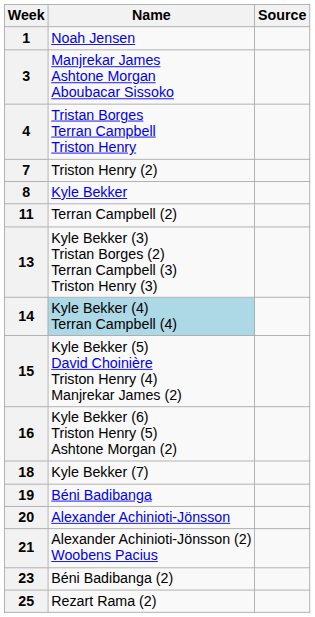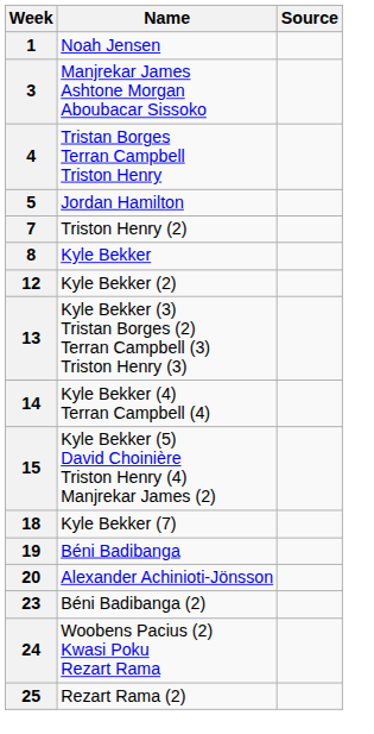 <table class="wikitable">
 <tr>
 <th>Week</th>
 <th>Name</th>
 <th>Source</th>
 </tr>
 <tr>
 <th scope=row style=text-align:center>1</th>
 <td><a href='#'>Noah Jensen</a></td>
 <td></td>
 </tr>
 <tr>
 <th scope=row style=text-align:center>3</th>
 <td><a href='#'>Manjrekar James</a><br><a href='#'>Ashtone Morgan</a><br><a href='#'>Aboubacar Sissoko</a></td>
 <td></td>
 </tr>
 <tr>
 <th scope=row style=text-align:center>4</th>
 <td><a href='#'>Tristan Borges</a><br><a href='#'>Terran Campbell</a><br><a href='#'>Triston Henry</a></td>
 <td></td>
 </tr>
 <tr>
+<th scope=row style=text-align:center>5</th>
+<td><a href='#'>Jordan Hamilton</a></td>
+<td></td>
+</tr>
+<tr>
 <th scope=row style=text-align:center>7</th>
 <td>Triston Henry (2)</td>
 <td></td>
 </tr>
 <tr>
 <th scope=row style=text-align:center>8</th>
 <td><a href='#'>Kyle Bekker</a></td>
 <td></td>
 </tr>
 <tr>
-<th scope=row style=text-align:center>11</th>
-<td>Terran Campbell (2)</td>
+<th scope=row style=text-align:center>12</th>
+<td>Kyle Bekker (2)</td>
 <td></td>
 </tr>
 <tr>
 <th scope=row style=text-align:center>13</th>
 <td>Kyle Bekker (3)<br>Tristan Borges (2)<br>Terran Campbell (3)<br>Triston Henry (3)</td>
 <td></td>
 </tr>
 <tr>
 <th scope=row style=text-align:center>14</th>
-<td style="background: lightblue;">Kyle Bekker (4)<br>Terran Campbell (4)</td>
+<td>Kyle Bekker (4)<br>Terran Campbell (4)</td>
 <td></td>
 </tr>
 <tr>
 <th scope=row style=text-align:center>15</th>
 <td>Kyle Bekker (5)<br><a href='#'>David Choinière</a><br>Triston Henry (4)<br>Manjrekar James (2)</td>
-<td></td>
-</tr>
-<tr>
-<th scope=row style=text-align:center>16</th>
-<td>Kyle Bekker (6)<br>Triston Henry (5)<br>Ashtone Morgan (2)</td>
 <td></td>
 </tr>
 <tr>
 <th scope=row style=text-align:center>18</th>
 <td>Kyle Bekker (7)</td>
 <td></td>
 </tr>
 <tr>
 <th scope=row style=text-align:center>19</th>
 <td><a href='#'>Béni Badibanga</a></td>
 <td></td>
 </tr>
 <tr>
 <th scope=row style=text-align:center>20</th>
 <td><a href='#'>Alexander Achinioti-Jönsson</a></td>
 <td></td>
 </tr>
 <tr>
-<th scope=row style=text-align:center>21</th>
-<td>Alexander Achinioti-Jönsson (2)<br><a href='#'>Woobens Pacius</a></td>
+<th scope=row style=text-align:center>23</th>
+<td>Béni Badibanga (2)</td>
 <td></td>
 </tr>
 <tr>
-<th scope=row style=text-align:center>23</th>
-<td>Béni Badibanga (2)</td>
+<th scope=row style=text-align:center>24</th>
+<td>Woobens Pacius (2)<br><a href='#'>Kwasi Poku</a><br><a href='#'>Rezart Rama</a></td>
 <td></td>
 </tr>
 <tr>
 <th scope=row style=text-align:center>25</th>
 <td>Rezart Rama (2)</td>
 <td></td>
 </tr>
 </table>
